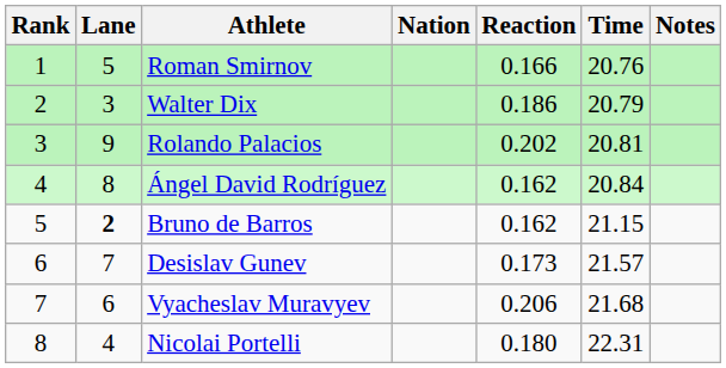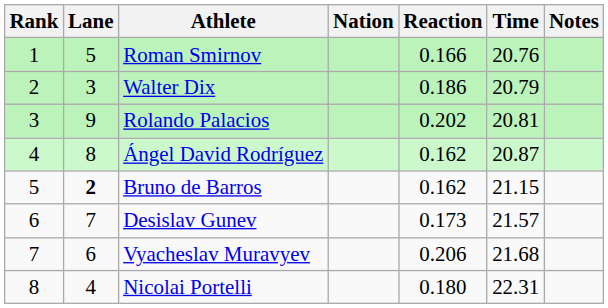 <table class="wikitable sortable" style="text-align:center">
 <tr>
 <th>Rank</th>
 <th>Lane</th>
 <th>Athlete</th>
 <th>Nation</th>
 <th>Reaction</th>
 <th>Time</th>
 <th>Notes</th>
 </tr>
 <tr bgcolor=bbf3bb>
 <td>1</td>
 <td>5</td>
 <td align=left><a href='#'>Roman Smirnov</a></td>
 <td align=left></td>
 <td>0.166</td>
 <td>20.76</td>
 <td></td>
 </tr>
 <tr bgcolor=bbf3bb>
 <td>2</td>
 <td>3</td>
 <td align=left><a href='#'>Walter Dix</a></td>
 <td align=left></td>
 <td>0.186</td>
 <td>20.79</td>
 <td></td>
 </tr>
 <tr bgcolor=bbf3bb>
 <td>3</td>
 <td>9</td>
 <td align=left><a href='#'>Rolando Palacios</a></td>
 <td align=left></td>
 <td>0.202</td>
 <td>20.81</td>
 <td></td>
 </tr>
 <tr bgcolor=ccf9cc>
 <td>4</td>
 <td>8</td>
 <td align=left><a href='#'>Ángel David Rodríguez</a></td>
 <td align=left></td>
 <td>0.162</td>
-<td>20.84</td>
+<td>20.87</td>
 <td></td>
 </tr>
 <tr>
 <td>5</td>
 <td><strong>2</strong></td>
 <td align=left><a href='#'>Bruno de Barros</a></td>
 <td align=left></td>
 <td>0.162</td>
 <td>21.15</td>
 <td></td>
 </tr>
 <tr>
 <td>6</td>
 <td>7</td>
 <td align=left><a href='#'>Desislav Gunev</a></td>
 <td align=left></td>
 <td>0.173</td>
 <td>21.57</td>
 <td></td>
 </tr>
 <tr>
 <td>7</td>
 <td>6</td>
 <td align=left><a href='#'>Vyacheslav Muravyev</a></td>
 <td align=left></td>
 <td>0.206</td>
 <td>21.68</td>
 <td></td>
 </tr>
 <tr>
 <td>8</td>
 <td>4</td>
 <td align=left><a href='#'>Nicolai Portelli</a></td>
 <td align=left></td>
 <td>0.180</td>
 <td>22.31</td>
 <td></td>
 </tr>
 </table>
